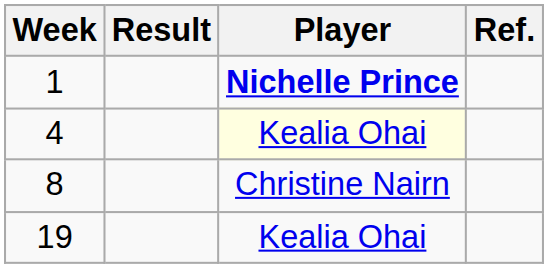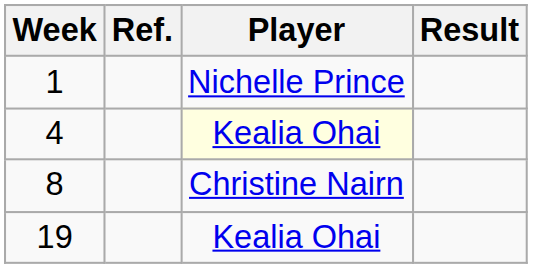 <table class=wikitable style="text-align: center;">
 <tr>
 <th>Week</th>
+<th>Ref.</th>
+<th>Player</th>
 <th>Result</th>
-<th>Player</th>
-<th>Ref.</th>
 </tr>
 <tr>
 <td>1</td>
 <td></td>
-<td><strong> <a href='#'>Nichelle Prince</a></strong></td>
+<td> <a href='#'>Nichelle Prince</a></td>
 <td></td>
 </tr>
 <tr>
 <td>4</td>
 <td></td>
 <td style="background: lightyellow;"> <a href='#'>Kealia Ohai</a></td>
 <td></td>
 </tr>
 <tr>
 <td>8</td>
 <td></td>
 <td> <a href='#'>Christine Nairn</a></td>
 <td></td>
 </tr>
 <tr>
 <td>19</td>
 <td></td>
 <td> <a href='#'>Kealia Ohai</a></td>
 <td></td>
 </tr>
 </table>
